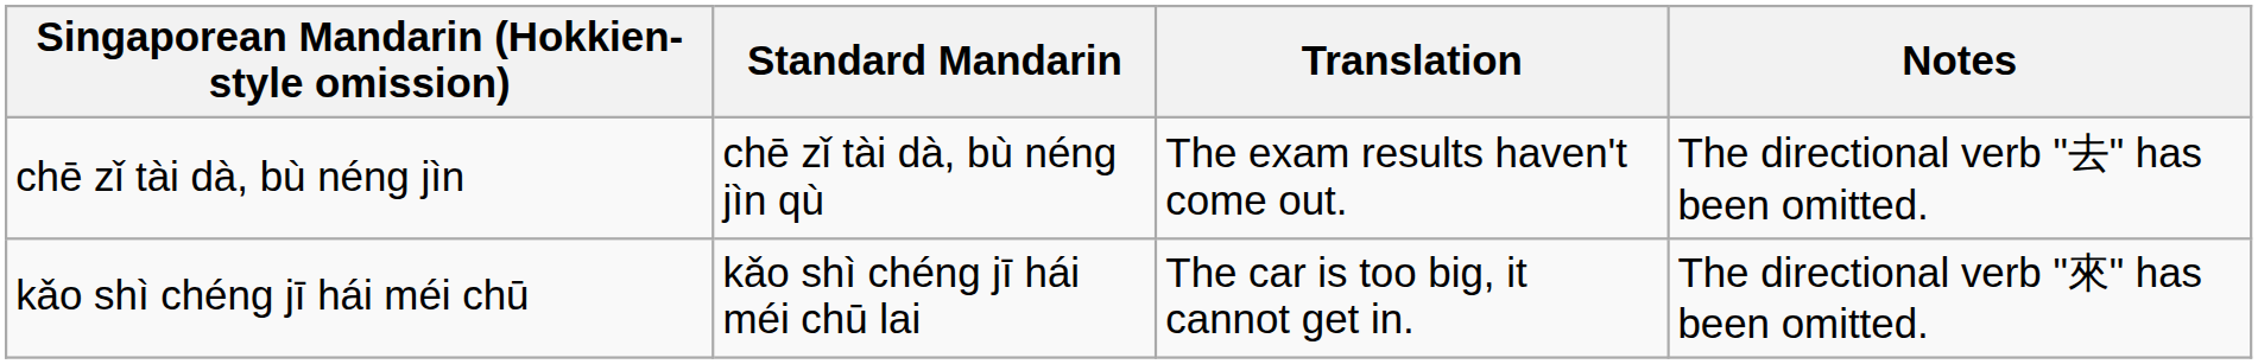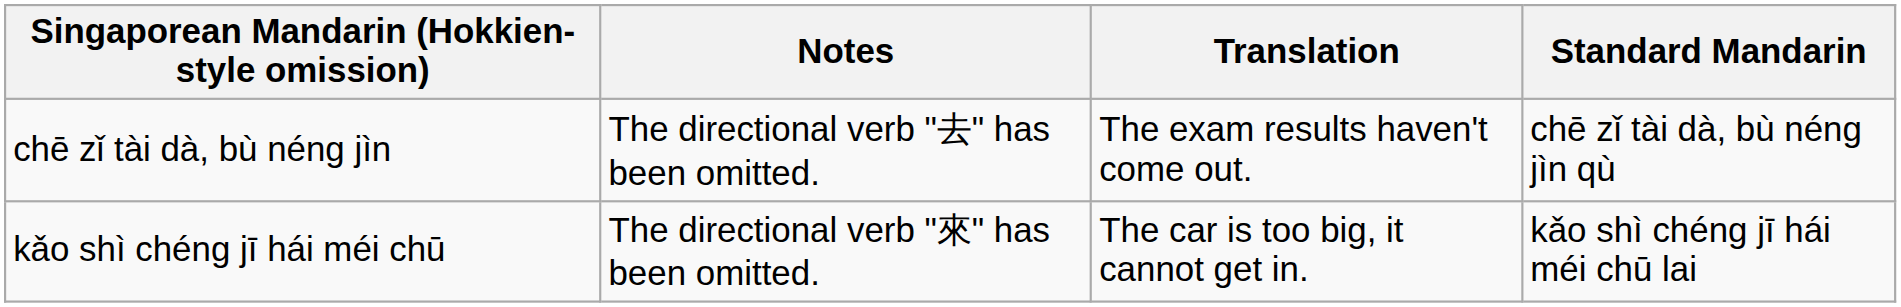 <table class=wikitable>
 <tr>
 <th>Singaporean Mandarin (Hokkien-style omission)</th>
+<th>Notes</th>
+<th>Translation</th>
 <th>Standard Mandarin</th>
-<th>Translation</th>
-<th>Notes</th>
 </tr>
 <tr>
 <td> chē zǐ tài dà, bù néng jìn</td>
+<td>The directional verb "去" has been omitted.</td>
+<td>The exam results haven't come out.</td>
 <td> chē zǐ tài dà, bù néng jìn qù</td>
-<td>The exam results haven't come out.</td>
-<td>The directional verb "去" has been omitted.</td>
 </tr>
 <tr>
 <td> kǎo shì chéng jī hái méi chū</td>
+<td>The directional verb "來" has been omitted.</td>
+<td>The car is too big, it cannot get in.</td>
 <td> kǎo shì chéng jī hái méi chū lai</td>
-<td>The car is too big, it cannot get in.</td>
-<td>The directional verb "來" has been omitted.</td>
 </tr>
 </table>
